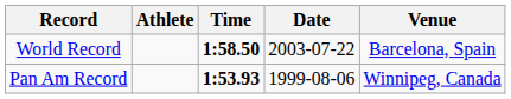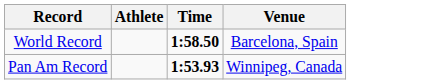 <table class="wikitable" style="text-align:center;">
 <tr>
 <th>Record</th>
 <th>Athlete</th>
 <th>Time</th>
-<th>Date</th>
 <th>Venue</th>
 </tr>
 <tr>
 <td><a href='#'>World Record</a></td>
 <td></td>
 <td><strong>1:58.50</strong></td>
-<td>2003-07-22</td>
 <td> <a href='#'>Barcelona, Spain</a></td>
 </tr>
 <tr>
 <td><a href='#'>Pan Am Record</a></td>
 <td></td>
 <td><strong>1:53.93</strong></td>
-<td>1999-08-06</td>
 <td> <a href='#'>Winnipeg, Canada</a></td>
 </tr>
 </table>
